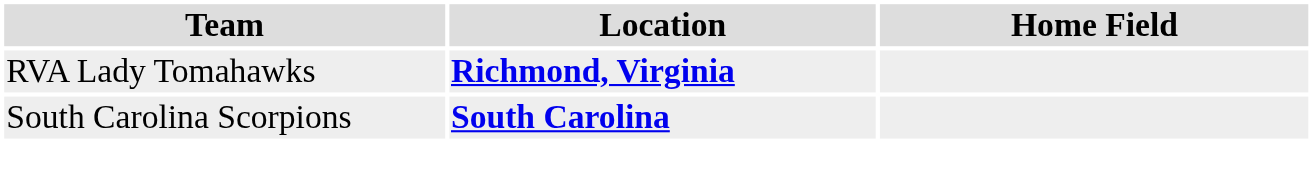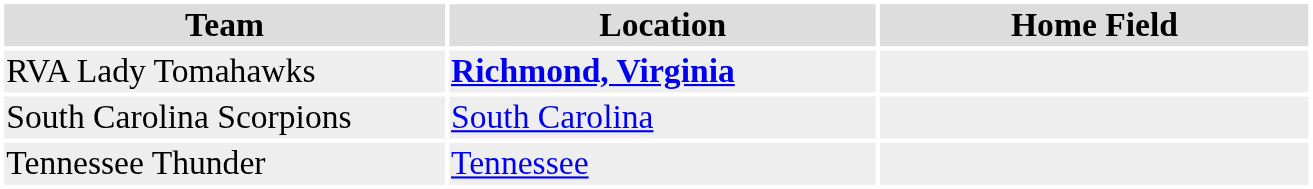 <table width=625>
 <tr bgcolor="#dddddd">
 <th width=34%><strong>Team</strong></th>
 <th width=33%><strong>Location</strong></th>
 <th width=33%><strong>Home Field</strong></th>
 </tr>
 <tr bgcolor="#eeeeee">
 <td>RVA Lady Tomahawks</td>
 <td><strong><a href='#'>Richmond, Virginia</a></strong></td>
 <td></td>
 </tr>
 <tr bgcolor="#eeeeee">
 <td>South Carolina Scorpions</td>
-<td><strong><a href='#'>South Carolina</a></strong></td>
+<td><a href='#'>South Carolina</a></td>
+<td></td>
+</tr>
+<tr bgcolor="#eeeeee">
+<td>Tennessee Thunder</td>
+<td><a href='#'>Tennessee</a></td>
 <td></td>
 </tr>
 </table>
